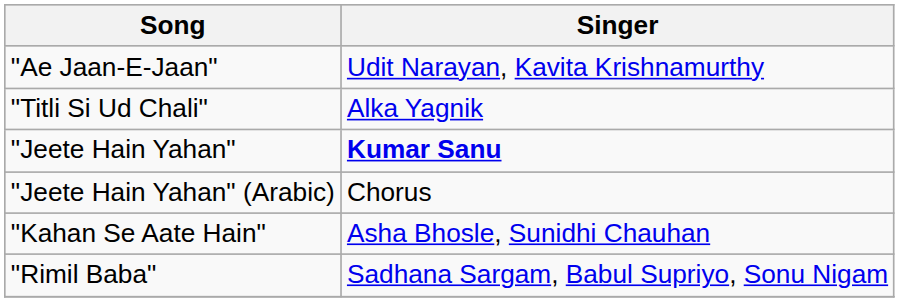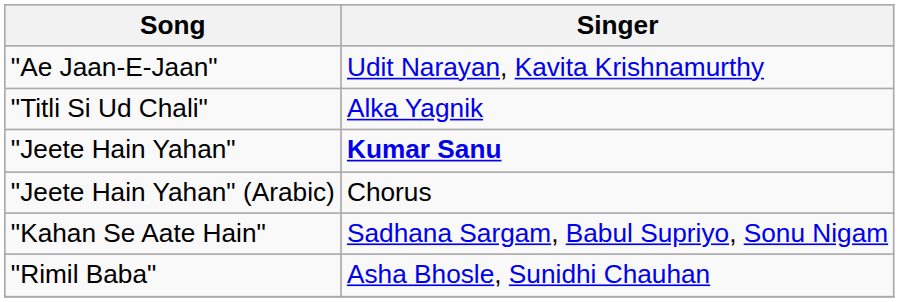 <table class="wikitable">
 <tr>
 <th>Song</th>
 <th>Singer</th>
 </tr>
 <tr>
 <td>"Ae Jaan-E-Jaan"</td>
 <td><a href='#'>Udit Narayan</a>, <a href='#'>Kavita Krishnamurthy</a></td>
 </tr>
 <tr>
 <td>"Titli Si Ud Chali"</td>
 <td><a href='#'>Alka Yagnik</a></td>
 </tr>
 <tr>
 <td>"Jeete Hain Yahan"</td>
 <td><strong><a href='#'>Kumar Sanu</a></strong></td>
 </tr>
 <tr>
 <td>"Jeete Hain Yahan" (Arabic)</td>
 <td>Chorus</td>
 </tr>
 <tr>
 <td>"Kahan Se Aate Hain"</td>
-<td><a href='#'>Asha Bhosle</a>, <a href='#'>Sunidhi Chauhan</a></td>
+<td><a href='#'>Sadhana Sargam</a>, <a href='#'>Babul Supriyo</a>, <a href='#'>Sonu Nigam</a></td>
 </tr>
 <tr>
 <td>"Rimil Baba"</td>
-<td><a href='#'>Sadhana Sargam</a>, <a href='#'>Babul Supriyo</a>, <a href='#'>Sonu Nigam</a></td>
+<td><a href='#'>Asha Bhosle</a>, <a href='#'>Sunidhi Chauhan</a></td>
 </tr>
 <tr>
 </tr>
 </table>
